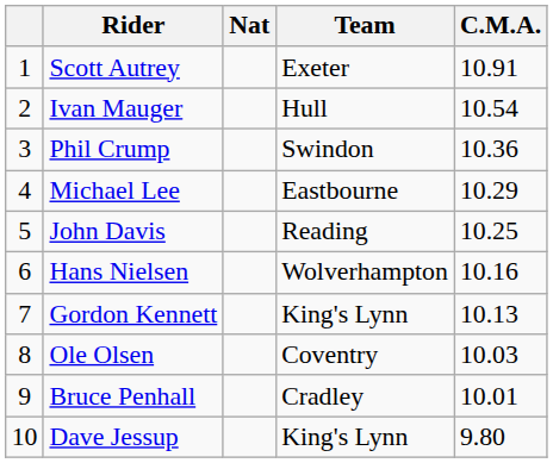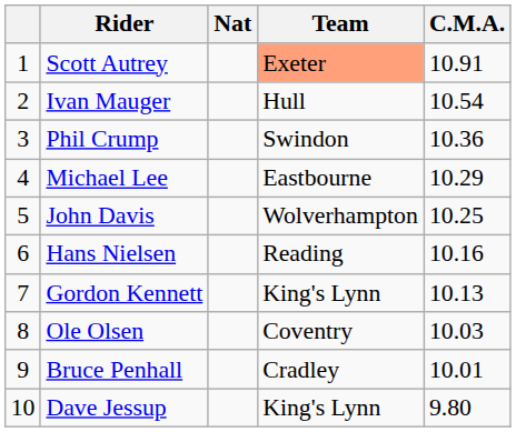 <table class=wikitable>
 <tr>
 <th></th>
 <th>Rider</th>
 <th>Nat</th>
 <th>Team</th>
 <th>C.M.A.</th>
 </tr>
 <tr>
 <td align="center">1</td>
 <td><a href='#'>Scott Autrey</a></td>
 <td></td>
-<td>Exeter</td>
+<td style="background: lightsalmon;">Exeter</td>
 <td>10.91</td>
 </tr>
 <tr>
 <td align="center">2</td>
 <td><a href='#'>Ivan Mauger</a></td>
 <td></td>
 <td>Hull</td>
 <td>10.54</td>
 </tr>
 <tr>
 <td align="center">3</td>
 <td><a href='#'>Phil Crump</a></td>
 <td></td>
 <td>Swindon</td>
 <td>10.36</td>
 </tr>
 <tr>
 <td align="center">4</td>
 <td><a href='#'>Michael Lee</a></td>
 <td></td>
 <td>Eastbourne</td>
 <td>10.29</td>
 </tr>
 <tr>
 <td align="center">5</td>
 <td><a href='#'>John Davis</a></td>
 <td></td>
-<td>Reading</td>
+<td>Wolverhampton</td>
 <td>10.25</td>
 </tr>
 <tr>
 <td align="center">6</td>
 <td><a href='#'>Hans Nielsen</a></td>
 <td></td>
-<td>Wolverhampton</td>
+<td>Reading</td>
 <td>10.16</td>
 </tr>
 <tr>
 <td align="center">7</td>
 <td><a href='#'>Gordon Kennett</a></td>
 <td></td>
 <td>King's Lynn</td>
 <td>10.13</td>
 </tr>
 <tr>
 <td align="center">8</td>
 <td><a href='#'>Ole Olsen</a></td>
 <td></td>
 <td>Coventry</td>
 <td>10.03</td>
 </tr>
 <tr>
 <td align="center">9</td>
 <td><a href='#'>Bruce Penhall</a></td>
 <td></td>
 <td>Cradley</td>
 <td>10.01</td>
 </tr>
 <tr>
 <td align="center">10</td>
 <td><a href='#'>Dave Jessup</a></td>
 <td></td>
 <td>King's Lynn</td>
 <td>9.80</td>
 </tr>
 </table>
